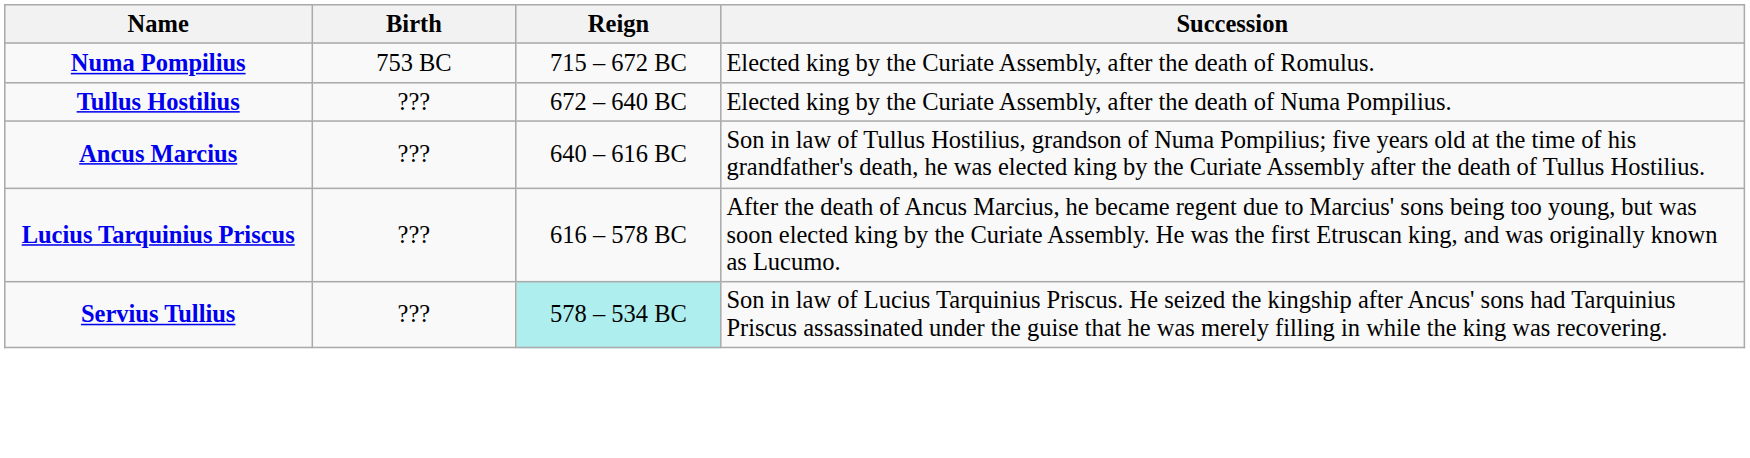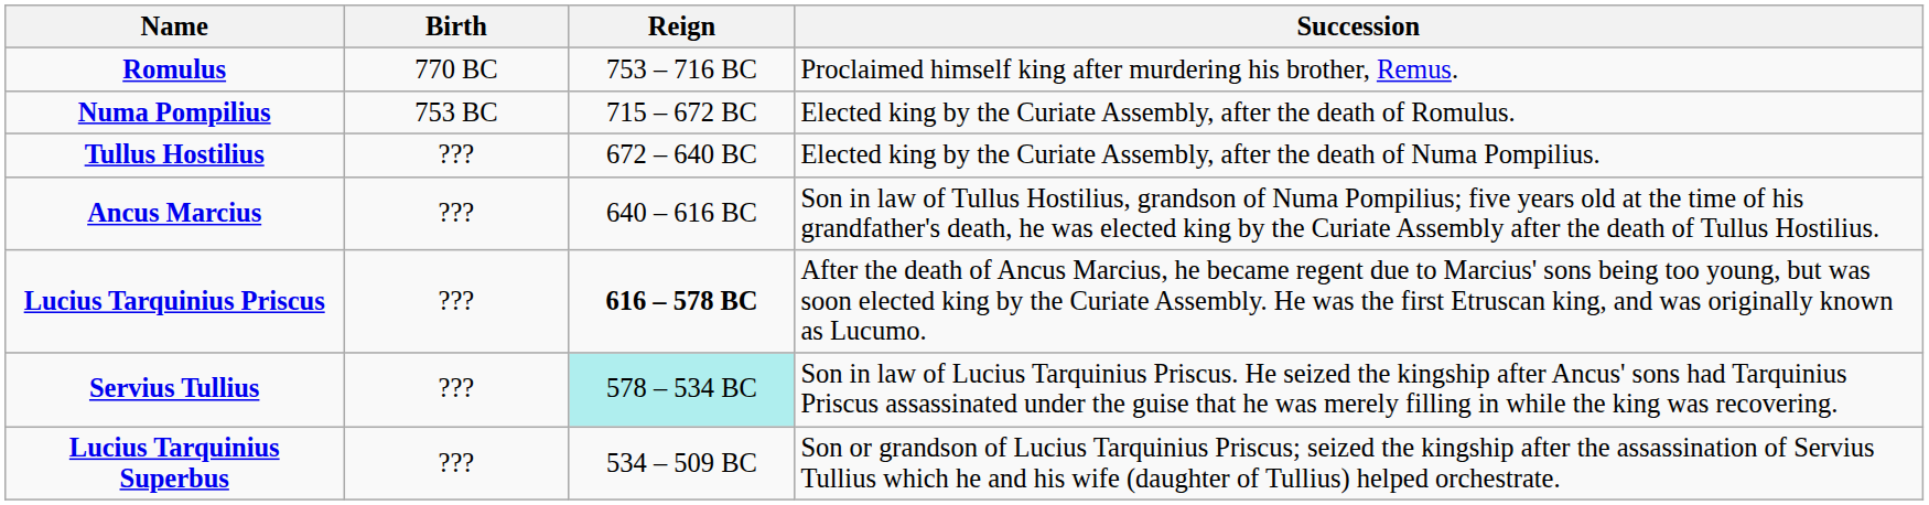 <table class="wikitable" style="width:90%;">
 <tr>
 <th width="15%">Name</th>
 <th width="10%">Birth</th>
 <th width="10%">Reign</th>
 <th width="50%">Succession</th>
+</tr>
+<tr>
+<td align="center"><strong><a href='#'>Romulus</a></strong></td>
+<td align="center"> 770 BC</td>
+<td align="center"> 753 – 716 BC<br></td>
+<td>Proclaimed himself king after murdering his brother, <a href='#'>Remus</a>.</td>
 </tr>
 <tr>
 <td align="center"><strong><a href='#'>Numa Pompilius</a></strong></td>
 <td align="center"> 753 BC</td>
 <td align="center"> 715 – 672 BC<br></td>
 <td>Elected king by the Curiate Assembly, after the death of Romulus.</td>
 </tr>
 <tr>
 <td align="center"><strong><a href='#'>Tullus Hostilius</a></strong></td>
 <td align="center">???</td>
 <td align="center"> 672 – 640 BC<br></td>
 <td>Elected king by the Curiate Assembly, after the death of Numa Pompilius.</td>
 </tr>
 <tr>
 <td align="center"><strong><a href='#'>Ancus Marcius</a></strong></td>
 <td align="center">???</td>
 <td align="center"> 640 – 616 BC<br></td>
 <td>Son in law of Tullus Hostilius, grandson of Numa Pompilius; five years old at the time of his grandfather's death, he was elected king by the Curiate Assembly after the death of Tullus Hostilius.</td>
 </tr>
 <tr>
 <td align="center"><strong><a href='#'>Lucius Tarquinius Priscus</a></strong></td>
 <td align="center">???</td>
-<td align="center"> 616 – 578 BC<br></td>
+<td align="center"><strong> 616 – 578 BC<br></strong></td>
 <td>After the death of Ancus Marcius, he became regent due to Marcius' sons being too young, but was soon elected king by the Curiate Assembly. He was the first Etruscan king, and was originally known as Lucumo.</td>
 </tr>
 <tr>
 <td align="center"><strong><a href='#'>Servius Tullius</a></strong></td>
 <td align="center">???</td>
 <td align="center" style="background: paleturquoise;"> 578 – 534 BC<br></td>
 <td>Son in law of Lucius Tarquinius Priscus. He seized the kingship after Ancus' sons had Tarquinius Priscus assassinated under the guise that he was merely filling in while the king was recovering.</td>
 </tr>
+<tr>
+<td align="center"><strong><a href='#'>Lucius Tarquinius Superbus</a></strong></td>
+<td align="center">???</td>
+<td align="center"> 534 – 509 BC<br></td>
+<td>Son or grandson of Lucius Tarquinius Priscus; seized the kingship after the assassination of Servius Tullius which he and his wife (daughter of Tullius) helped orchestrate.</td>
+</tr>
 </table>
